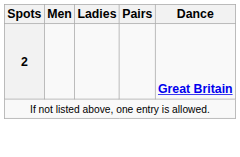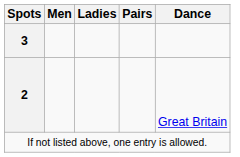 <table class="wikitable">
 <tr>
 <th>Spots</th>
 <th>Men</th>
 <th>Ladies</th>
 <th>Pairs</th>
 <th>Dance</th>
 </tr>
 <tr>
+<th>3</th>
+<td valign="top"> <br>  <br> </td>
+<td valign="top"> <br> </td>
+<td valign="top"> <br>  <br> </td>
+<td valign="top"> <br> </td>
+</tr>
+<tr>
 <th>2</th>
 <td valign="top"> <br>  <br>  <br> </td>
 <td valign="top"> <br>  <br> </td>
 <td valign="top"> <br>  <br> </td>
-<td valign="top"><strong> <br>  <br>  <br>  <br>  <a href='#'>Great Britain</a></strong></td>
+<td valign="top"> <br>  <br>  <br>  <br>  <a href='#'>Great Britain</a></td>
 </tr>
 <tr>
 <td colspan=5 align=center><small> If not listed above, one entry is allowed. </small></td>
 </tr>
 </table>
